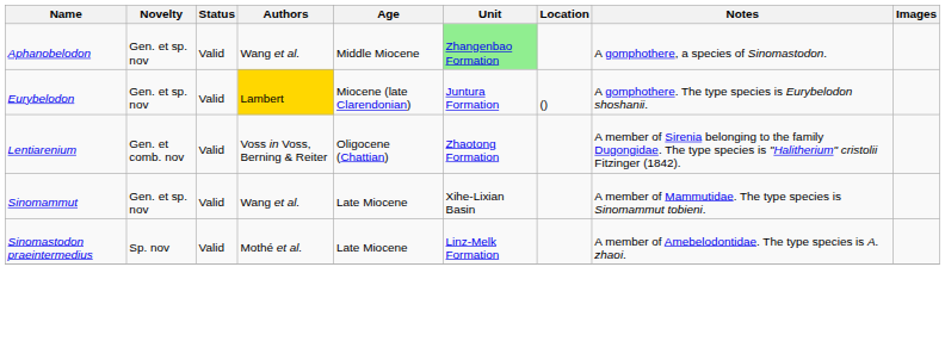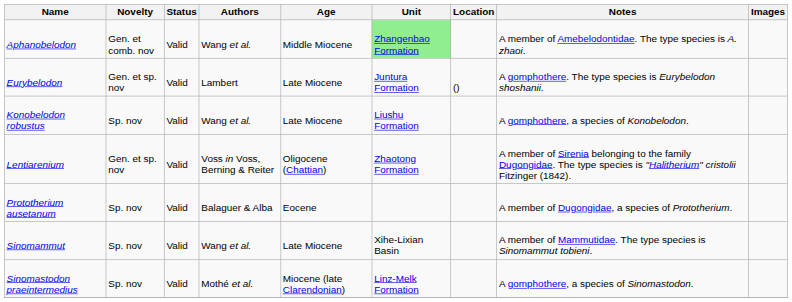 <table class="wikitable sortable" align="center" width="100%">
 <tr>
 <th>Name</th>
 <th>Novelty</th>
 <th>Status</th>
 <th>Authors</th>
 <th>Age</th>
 <th>Unit</th>
 <th>Location</th>
 <th>Notes</th>
 <th>Images</th>
 </tr>
 <tr>
 <td><br><em><a href='#'>Aphanobelodon</a></em></td>
-<td><br>Gen. et sp. nov</td>
+<td><br>Gen. et comb. nov</td>
 <td><br>Valid</td>
 <td><br>Wang <em>et al.</em></td>
 <td><br>Middle Miocene</td>
 <td style="background: lightgreen;"><br><a href='#'>Zhangenbao Formation</a></td>
 <td><br></td>
-<td><br>A <a href='#'>gomphothere</a>, a species of <em>Sinomastodon</em>.</td>
+<td><br>A member of <a href='#'>Amebelodontidae</a>. The type species is <em>A. zhaoi</em>.</td>
 <td></td>
 </tr>
 <tr>
 <td><br><em><a href='#'>Eurybelodon</a></em></td>
 <td><br>Gen. et sp. nov</td>
 <td><br>Valid</td>
-<td style="background: gold;"><br>Lambert</td>
-<td><br>Miocene (late <a href='#'>Clarendonian</a>)</td>
+<td><br>Lambert</td>
+<td><br>Late Miocene</td>
 <td><br><a href='#'>Juntura Formation</a></td>
 <td><br><br>()</td>
 <td><br>A <a href='#'>gomphothere</a>. The type species is <em>Eurybelodon shoshanii</em>.</td>
 <td></td>
 </tr>
 <tr>
+<td><br><em><a href='#'>Konobelodon robustus</a></em></td>
+<td><br>Sp. nov</td>
+<td><br>Valid</td>
+<td><br>Wang <em>et al.</em></td>
+<td><br>Late Miocene</td>
+<td><br><a href='#'>Liushu Formation</a></td>
+<td><br></td>
+<td><br>A <a href='#'>gomphothere</a>, a species of <em>Konobelodon</em>.</td>
+<td></td>
+</tr>
+<tr>
 <td><br><em><a href='#'>Lentiarenium</a></em></td>
-<td><br>Gen. et comb. nov</td>
+<td><br>Gen. et sp. nov</td>
 <td><br>Valid</td>
 <td><br>Voss <em>in</em> Voss, Berning & Reiter</td>
 <td><br>Oligocene (<a href='#'>Chattian</a>)</td>
 <td><br><a href='#'>Zhaotong Formation</a></td>
 <td><br></td>
 <td><br>A member of <a href='#'>Sirenia</a> belonging to the family <a href='#'>Dugongidae</a>. The type species is <em>"<a href='#'>Halitherium</a>" cristolii</em> Fitzinger (1842).</td>
 <td></td>
 </tr>
 <tr>
+<td><br><em><a href='#'>Prototherium ausetanum</a></em></td>
+<td><br>Sp. nov</td>
+<td><br>Valid</td>
+<td><br>Balaguer & Alba</td>
+<td><br>Eocene</td>
+<td></td>
+<td><br></td>
+<td><br>A member of <a href='#'>Dugongidae</a>, a species of <em>Prototherium</em>.</td>
+<td></td>
+</tr>
+<tr>
 <td><br><em><a href='#'>Sinomammut</a></em></td>
-<td><br>Gen. et sp. nov</td>
+<td><br>Sp. nov</td>
 <td><br>Valid</td>
 <td><br>Wang <em>et al.</em></td>
 <td><br>Late Miocene</td>
 <td><br>Xihe-Lixian Basin</td>
 <td><br></td>
 <td><br>A member of <a href='#'>Mammutidae</a>. The type species is <em>Sinomammut tobieni</em>.</td>
 <td></td>
 </tr>
 <tr>
 <td><br><em><a href='#'>Sinomastodon praeintermedius</a></em></td>
 <td><br>Sp. nov</td>
 <td><br>Valid</td>
 <td><br>Mothé <em>et al.</em></td>
-<td><br>Late Miocene</td>
+<td><br>Miocene (late <a href='#'>Clarendonian</a>)</td>
 <td><br><a href='#'>Linz-Melk Formation</a></td>
 <td><br></td>
-<td><br>A member of <a href='#'>Amebelodontidae</a>. The type species is <em>A. zhaoi</em>.</td>
+<td><br>A <a href='#'>gomphothere</a>, a species of <em>Sinomastodon</em>.</td>
 <td></td>
 </tr>
 <tr>
 </tr>
 </table>
